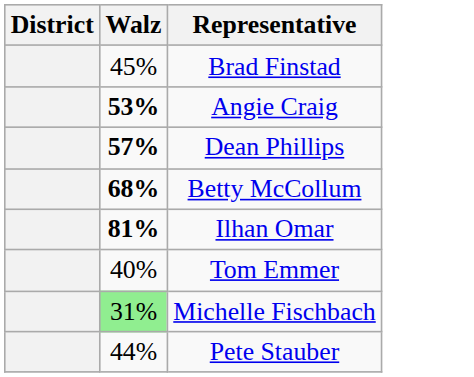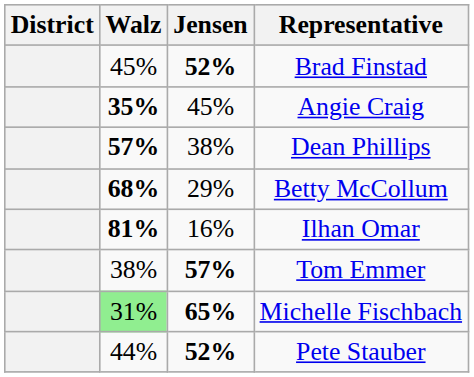 <table class="wikitable sortable">
 <tr>
 <th>District</th>
 <th>Walz</th>
+<th>Jensen</th>
 <th>Representative</th>
 </tr>
 <tr align=center>
 <th></th>
 <td>45%</td>
+<td><strong>52%</strong></td>
 <td><a href='#'>Brad Finstad</a></td>
 </tr>
 <tr align=center>
 <th></th>
-<td><strong>53%</strong></td>
+<td><strong>35%</strong></td>
+<td>45%</td>
 <td><a href='#'>Angie Craig</a></td>
 </tr>
 <tr align=center>
 <th></th>
 <td><strong>57%</strong></td>
+<td>38%</td>
 <td><a href='#'>Dean Phillips</a></td>
 </tr>
 <tr align=center>
 <th></th>
 <td><strong>68%</strong></td>
+<td>29%</td>
 <td><a href='#'>Betty McCollum</a></td>
 </tr>
 <tr align=center>
 <th></th>
 <td><strong>81%</strong></td>
+<td>16%</td>
 <td><a href='#'>Ilhan Omar</a></td>
 </tr>
 <tr align=center>
 <th></th>
-<td>40%</td>
+<td>38%</td>
+<td><strong>57%</strong></td>
 <td><a href='#'>Tom Emmer</a></td>
 </tr>
 <tr align=center>
 <th></th>
 <td style="background: lightgreen;">31%</td>
+<td><strong>65%</strong></td>
 <td><a href='#'>Michelle Fischbach</a></td>
 </tr>
 <tr align=center>
 <th></th>
 <td>44%</td>
+<td><strong>52%</strong></td>
 <td><a href='#'>Pete Stauber</a></td>
 </tr>
 </table>
